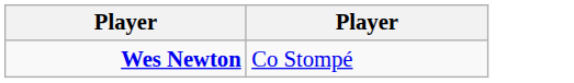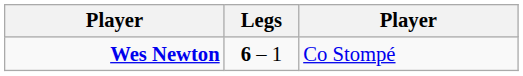 <table class=wikitable style="text-align:center">
 <tr>
 <th width=163>Player</th>
+<th width=50>Legs</th>
 <th width=163>Player</th>
 </tr>
 <tr align=left>
 <td align=right><strong><a href='#'>Wes Newton</a></strong> </td>
+<td align=center><strong>6</strong> – 1</td>
 <td> <a href='#'>Co Stompé</a></td>
 </tr>
 </table>
